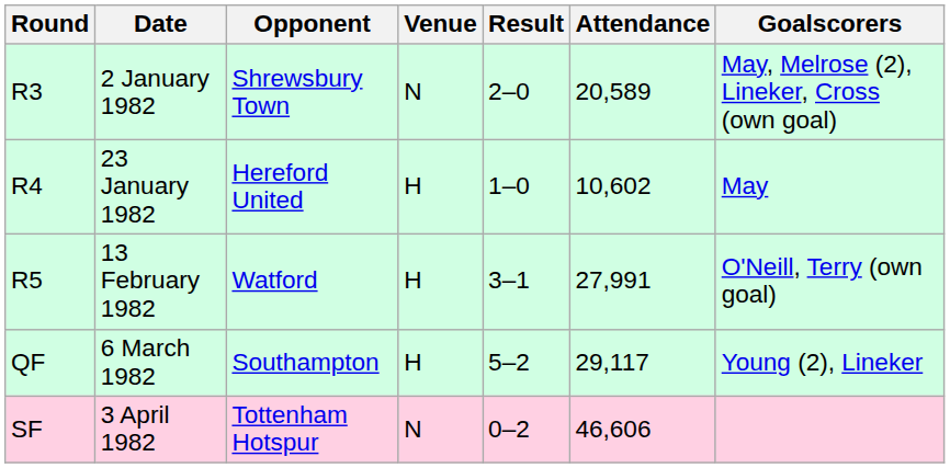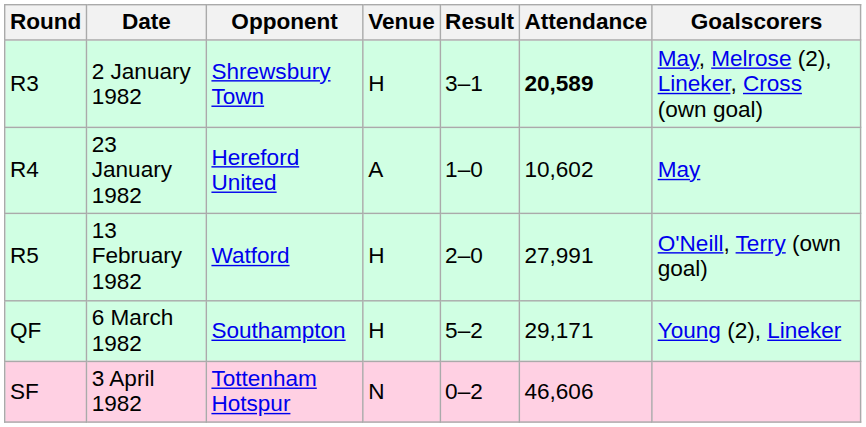 <table class="wikitable">
 <tr>
 <th>Round</th>
 <th>Date</th>
 <th>Opponent</th>
 <th>Venue</th>
 <th>Result</th>
 <th>Attendance</th>
 <th>Goalscorers</th>
 </tr>
 <tr style="background-color: #d0ffe3;">
 <td>R3</td>
 <td>2 January 1982</td>
 <td><a href='#'>Shrewsbury Town</a></td>
-<td>N</td>
-<td>2–0</td>
-<td>20,589</td>
+<td>H</td>
+<td>3–1</td>
+<td><strong>20,589</strong></td>
 <td><a href='#'>May</a>, <a href='#'>Melrose</a> (2), <a href='#'>Lineker</a>, <a href='#'>Cross</a> (own goal)</td>
 </tr>
 <tr style="background-color: #d0ffe3;">
 <td>R4</td>
 <td>23 January 1982</td>
 <td><a href='#'>Hereford United</a></td>
-<td>H</td>
+<td>A</td>
 <td>1–0</td>
 <td>10,602</td>
 <td><a href='#'>May</a></td>
 </tr>
 <tr style="background-color: #d0ffe3;">
 <td>R5</td>
 <td>13 February 1982</td>
 <td><a href='#'>Watford</a></td>
 <td>H</td>
-<td>3–1</td>
+<td>2–0</td>
 <td>27,991</td>
 <td><a href='#'>O'Neill</a>, <a href='#'>Terry</a> (own goal)</td>
 </tr>
 <tr style="background-color: #d0ffe3;">
 <td>QF</td>
 <td>6 March 1982</td>
 <td><a href='#'>Southampton</a></td>
 <td>H</td>
 <td>5–2</td>
-<td>29,117</td>
+<td>29,171</td>
 <td><a href='#'>Young</a> (2), <a href='#'>Lineker</a></td>
 </tr>
 <tr style="background-color: #ffd0e3;">
 <td>SF</td>
 <td>3 April 1982</td>
 <td><a href='#'>Tottenham Hotspur</a></td>
 <td>N</td>
 <td>0–2</td>
 <td>46,606</td>
 <td></td>
 </tr>
 </table>
